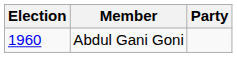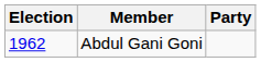 <table class="wikitable sortable">
 <tr>
 <th>Election</th>
 <th>Member</th>
 <th colspan=2>Party</th>
 </tr>
 <tr>
-<td><a href='#'>1960</a></td>
+<td><a href='#'>1962</a></td>
 <td>Abdul Gani Goni</td>
 <td></td>
 </tr>
 </table>
